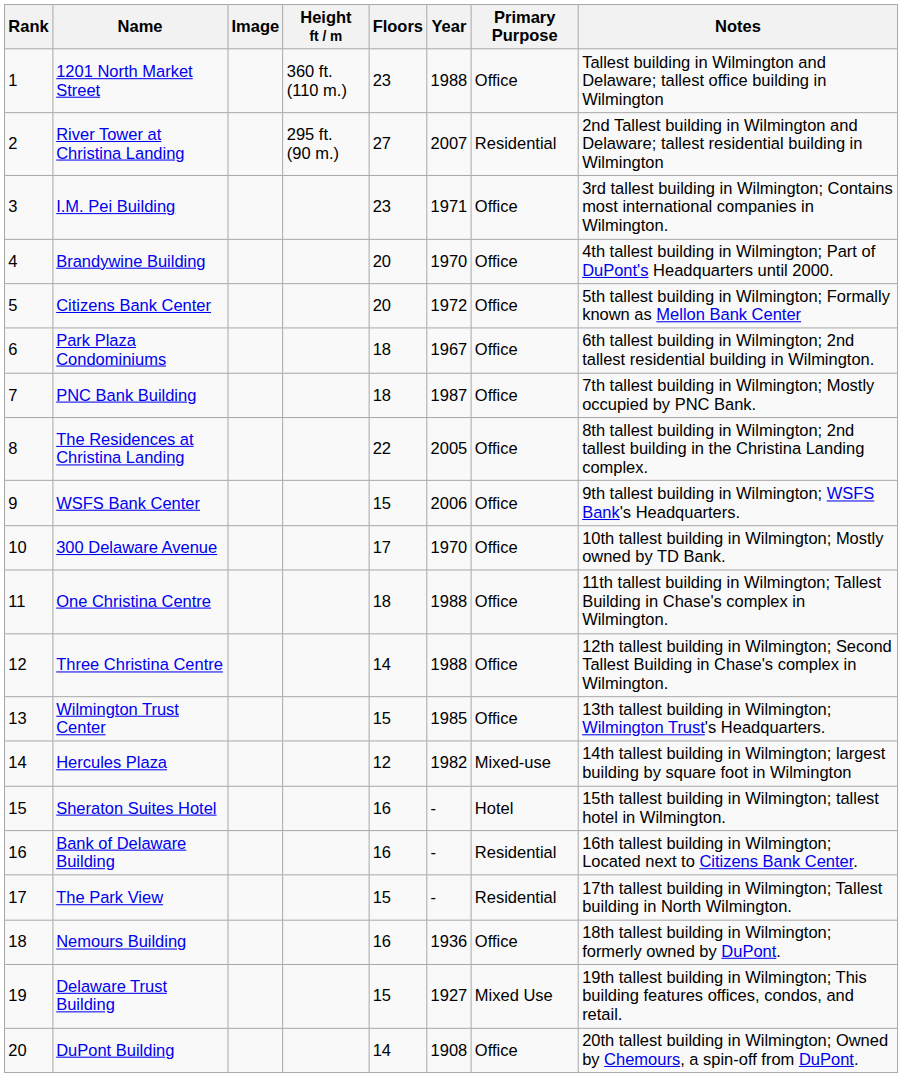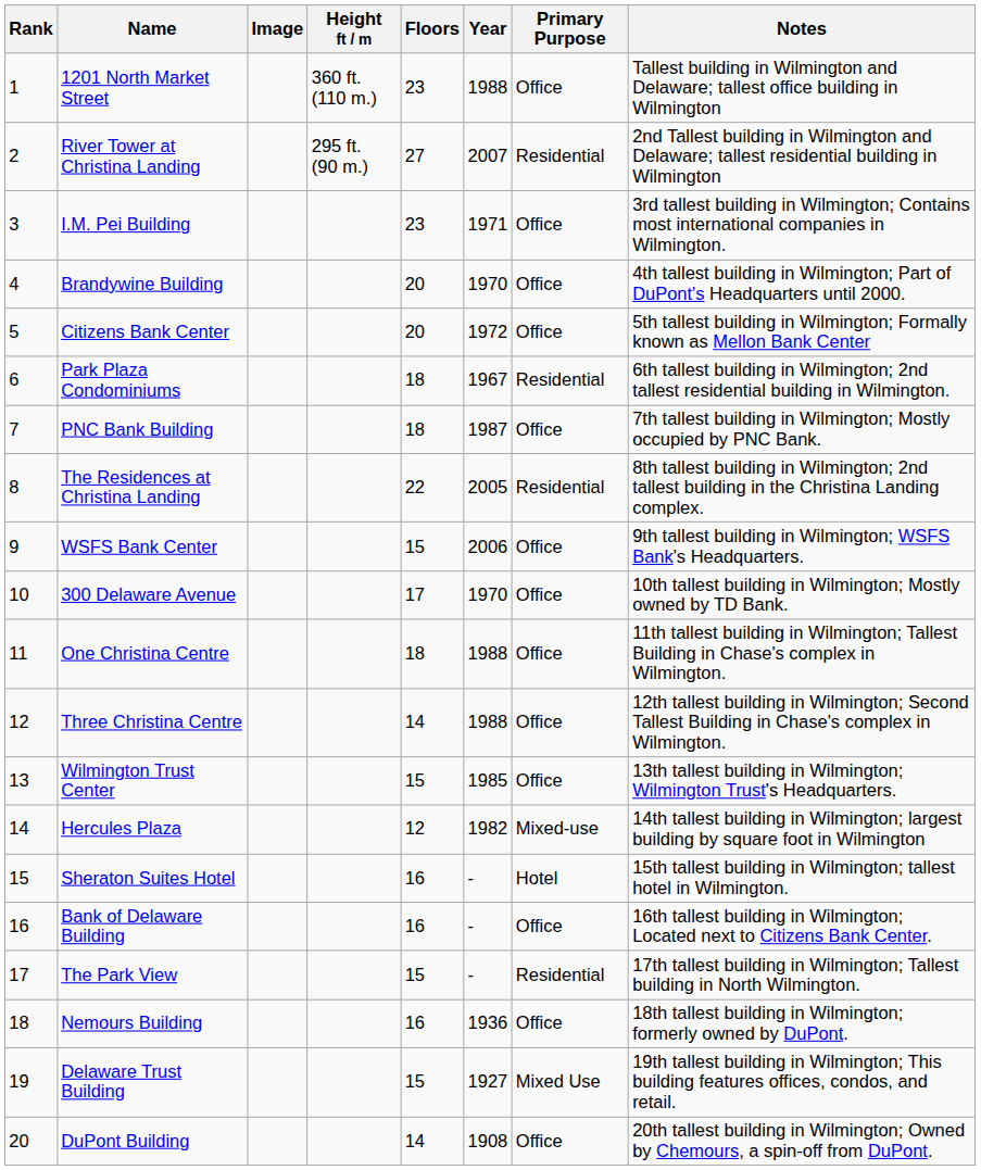 <table class="wikitable sortable">
 <tr>
 <th>Rank</th>
 <th>Name</th>
 <th>Image</th>
 <th>Height<br><small>ft / m</small></th>
 <th>Floors</th>
 <th>Year</th>
 <th>Primary Purpose</th>
 <th class="unsortable">Notes</th>
 </tr>
 <tr>
 <td>1</td>
 <td><a href='#'>1201 North Market Street</a></td>
 <td></td>
 <td>360 ft. (110 m.)</td>
 <td>23</td>
 <td>1988</td>
 <td>Office</td>
 <td>Tallest building in Wilmington and Delaware; tallest office building in Wilmington</td>
 </tr>
 <tr>
 <td>2</td>
 <td><a href='#'>River Tower at Christina Landing</a></td>
 <td></td>
 <td>295 ft. (90 m.)</td>
 <td>27</td>
 <td>2007</td>
 <td>Residential</td>
 <td>2nd Tallest building in Wilmington and Delaware; tallest residential building in Wilmington</td>
 </tr>
 <tr>
 <td>3</td>
 <td><a href='#'>I.M. Pei Building</a></td>
 <td></td>
 <td></td>
 <td>23</td>
 <td>1971</td>
 <td>Office</td>
 <td>3rd tallest building in Wilmington; Contains most international companies in Wilmington.</td>
 </tr>
 <tr>
 <td>4</td>
 <td><a href='#'>Brandywine Building</a></td>
 <td></td>
 <td></td>
 <td>20</td>
 <td>1970</td>
 <td>Office</td>
 <td>4th tallest building in Wilmington; Part of <a href='#'>DuPont's</a> Headquarters until 2000.</td>
 </tr>
 <tr>
 <td>5</td>
 <td><a href='#'>Citizens Bank Center</a></td>
 <td></td>
 <td></td>
 <td>20</td>
 <td>1972</td>
 <td>Office</td>
 <td>5th tallest building in Wilmington; Formally known as <a href='#'>Mellon Bank Center</a></td>
 </tr>
 <tr>
 <td>6</td>
 <td><a href='#'>Park Plaza Condominiums</a></td>
 <td></td>
 <td></td>
 <td>18</td>
 <td>1967</td>
-<td>Office</td>
+<td>Residential</td>
 <td>6th tallest building in Wilmington; 2nd tallest residential building in Wilmington.</td>
 </tr>
 <tr>
 <td>7</td>
 <td><a href='#'>PNC Bank Building</a></td>
 <td></td>
 <td></td>
 <td>18</td>
 <td>1987</td>
 <td>Office</td>
 <td>7th tallest building in Wilmington; Mostly occupied by PNC Bank.</td>
 </tr>
 <tr>
 <td>8</td>
 <td><a href='#'>The Residences at Christina Landing</a></td>
 <td></td>
 <td></td>
 <td>22</td>
 <td>2005</td>
-<td>Office</td>
+<td>Residential</td>
 <td>8th tallest building in Wilmington; 2nd tallest building in the Christina Landing complex.</td>
 </tr>
 <tr>
 <td>9</td>
 <td><a href='#'>WSFS Bank Center</a></td>
 <td></td>
 <td></td>
 <td>15</td>
 <td>2006</td>
 <td>Office</td>
 <td>9th tallest building in Wilmington; <a href='#'>WSFS Bank</a>'s Headquarters.</td>
 </tr>
 <tr>
 <td>10</td>
 <td><a href='#'>300 Delaware Avenue</a></td>
 <td></td>
 <td></td>
 <td>17</td>
 <td>1970</td>
 <td>Office</td>
 <td>10th tallest building in Wilmington; Mostly owned by TD Bank.</td>
 </tr>
 <tr>
 <td>11</td>
 <td><a href='#'>One Christina Centre</a></td>
 <td></td>
 <td></td>
 <td>18</td>
 <td>1988</td>
 <td>Office</td>
 <td>11th tallest building in Wilmington; Tallest Building in Chase's complex in Wilmington.</td>
 </tr>
 <tr>
 <td>12</td>
 <td><a href='#'>Three Christina Centre</a></td>
 <td></td>
 <td></td>
 <td>14</td>
 <td>1988</td>
 <td>Office</td>
 <td>12th tallest building in Wilmington; Second Tallest Building in Chase's complex in Wilmington.</td>
 </tr>
 <tr>
 <td>13</td>
 <td><a href='#'>Wilmington Trust Center</a></td>
 <td></td>
 <td></td>
 <td>15</td>
 <td>1985</td>
 <td>Office</td>
 <td>13th tallest building in Wilmington; <a href='#'>Wilmington Trust</a>'s Headquarters.</td>
 </tr>
 <tr>
 <td>14</td>
 <td><a href='#'>Hercules Plaza</a></td>
 <td></td>
 <td></td>
 <td>12</td>
 <td>1982</td>
 <td>Mixed-use</td>
 <td>14th tallest building in Wilmington; largest building by square foot in Wilmington</td>
 </tr>
 <tr>
 <td>15</td>
 <td><a href='#'>Sheraton Suites Hotel</a></td>
 <td></td>
 <td></td>
 <td>16</td>
 <td>-</td>
 <td>Hotel</td>
 <td>15th tallest building in Wilmington; tallest hotel in Wilmington.</td>
 </tr>
 <tr>
 <td>16</td>
 <td><a href='#'>Bank of Delaware Building</a></td>
 <td></td>
 <td></td>
 <td>16</td>
 <td>-</td>
-<td>Residential</td>
+<td>Office</td>
 <td>16th tallest building in Wilmington; Located next to <a href='#'>Citizens Bank Center</a>.</td>
 </tr>
 <tr>
 <td>17</td>
 <td><a href='#'>The Park View</a></td>
 <td></td>
 <td></td>
 <td>15</td>
 <td>-</td>
 <td>Residential</td>
 <td>17th tallest building in Wilmington; Tallest building in North Wilmington.</td>
 </tr>
 <tr>
 <td>18</td>
 <td><a href='#'>Nemours Building</a></td>
 <td></td>
 <td></td>
 <td>16</td>
 <td>1936</td>
 <td>Office</td>
 <td>18th tallest building in Wilmington; formerly owned by <a href='#'>DuPont</a>.</td>
 </tr>
 <tr>
 <td>19</td>
 <td><a href='#'>Delaware Trust Building</a></td>
 <td></td>
 <td></td>
 <td>15</td>
 <td>1927</td>
 <td>Mixed Use</td>
 <td>19th tallest building in Wilmington; This building features offices, condos, and retail.</td>
 </tr>
 <tr>
 <td>20</td>
 <td><a href='#'>DuPont Building</a></td>
 <td></td>
 <td></td>
 <td>14</td>
 <td>1908</td>
 <td>Office</td>
 <td>20th tallest building in Wilmington; Owned by <a href='#'>Chemours</a>, a spin-off from <a href='#'>DuPont</a>.</td>
 </tr>
 <tr>
 </tr>
 </table>
